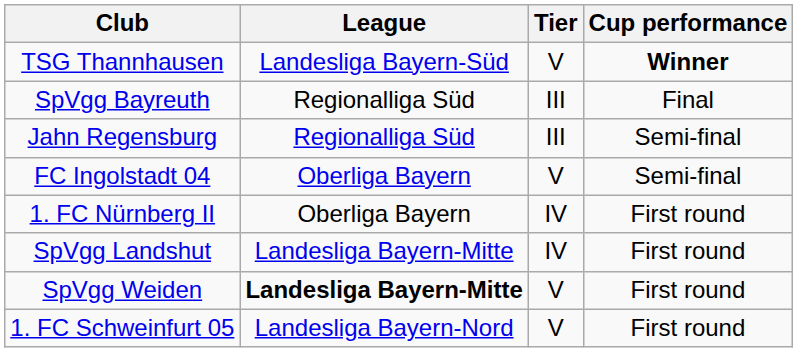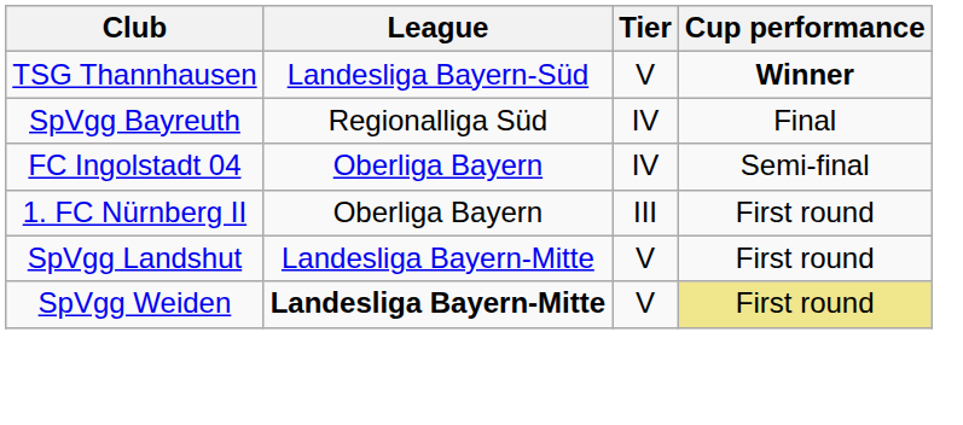 <table class="wikitable">
 <tr>
 <th>Club</th>
 <th>League</th>
 <th>Tier</th>
 <th>Cup performance</th>
 </tr>
 <tr align="center">
 <td><a href='#'>TSG Thannhausen</a></td>
 <td><a href='#'>Landesliga Bayern-Süd</a></td>
 <td>V</td>
 <td><strong>Winner</strong></td>
 </tr>
 <tr align="center">
 <td><a href='#'>SpVgg Bayreuth</a></td>
 <td>Regionalliga Süd</td>
-<td>III</td>
+<td>IV</td>
 <td>Final</td>
-</tr>
-<tr align="center">
-<td><a href='#'>Jahn Regensburg</a></td>
-<td><a href='#'>Regionalliga Süd</a></td>
-<td>III</td>
-<td>Semi-final</td>
 </tr>
 <tr align="center">
 <td><a href='#'>FC Ingolstadt 04</a></td>
 <td><a href='#'>Oberliga Bayern</a></td>
-<td>V</td>
+<td>IV</td>
 <td>Semi-final</td>
 </tr>
 <tr align="center">
 <td><a href='#'>1. FC Nürnberg II</a></td>
 <td>Oberliga Bayern</td>
-<td>IV</td>
+<td>III</td>
 <td>First round</td>
 </tr>
 <tr align="center">
 <td><a href='#'>SpVgg Landshut</a></td>
 <td><a href='#'>Landesliga Bayern-Mitte</a></td>
-<td>IV</td>
+<td>V</td>
 <td>First round</td>
 </tr>
 <tr align="center">
 <td><a href='#'>SpVgg Weiden</a></td>
 <td><strong>Landesliga Bayern-Mitte</strong></td>
 <td>V</td>
-<td>First round</td>
-</tr>
-<tr align="center">
-<td><a href='#'>1. FC Schweinfurt 05</a></td>
-<td><a href='#'>Landesliga Bayern-Nord</a></td>
-<td>V</td>
-<td>First round</td>
+<td style="background: khaki;">First round</td>
 </tr>
 </table>
